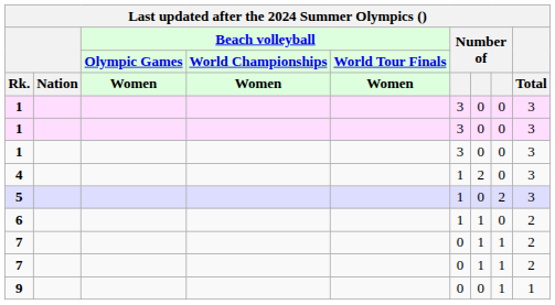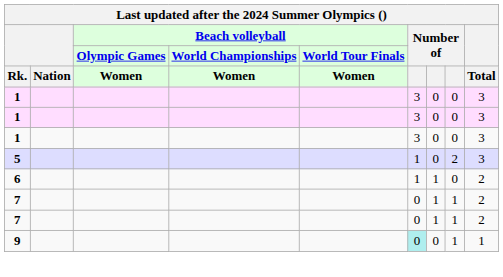 <table class="wikitable" style="margin-top:0em; text-align:center; font-size:100%;">
 <tr>
 <th colspan="9">Last updated after the 2024 Summer Olympics ()</th>
 </tr>
 <tr>
 <th rowspan="2" colspan="2"></th>
 <th colspan="3" style="background:#dfd;"><a href='#'>Beach volleyball</a></th>
 <th rowspan="2" colspan="3">Number of</th>
 <th rowspan="2"></th>
 </tr>
 <tr>
 <th style="background:#dfd;"><a href='#'>Olympic Games</a></th>
 <th style="background:#dfd;"><a href='#'>World Championships</a></th>
 <th style="background:#dfd;"><a href='#'>World Tour Finals</a></th>
 </tr>
 <tr>
 <th style="width:1em;">Rk.</th>
 <th>Nation</th>
 <th style="background:#dfd;">Women</th>
 <th style="background:#dfd;">Women</th>
 <th style="background:#dfd;">Women</th>
 <th style="width:1em;"></th>
 <th style="width:1em;"></th>
 <th style="width:1em;"></th>
 <th style="width:1em;">Total</th>
 </tr>
 <tr style="background: #fdf;">
 <td><strong>1</strong></td>
 <td style="text-align:left;"></td>
 <td></td>
 <td></td>
 <td></td>
 <td>3</td>
 <td>0</td>
 <td>0</td>
 <td>3</td>
 </tr>
 <tr style="background: #fdf;">
 <td><strong>1</strong></td>
 <td style="text-align:left;"></td>
 <td></td>
 <td></td>
 <td></td>
 <td>3</td>
 <td>0</td>
 <td>0</td>
 <td>3</td>
 </tr>
 <tr>
 <td><strong>1</strong></td>
 <td style="text-align:left;"></td>
 <td></td>
 <td></td>
 <td></td>
 <td>3</td>
 <td>0</td>
 <td>0</td>
 <td>3</td>
 </tr>
-<tr>
-<td><strong>4</strong></td>
-<td style="text-align:left;"></td>
-<td></td>
-<td></td>
-<td></td>
-<td>1</td>
-<td>2</td>
-<td>0</td>
-<td>3</td>
-</tr>
 <tr style="background: #ddf;">
 <td><strong>5</strong></td>
 <td style="text-align:left;"></td>
 <td></td>
 <td></td>
 <td></td>
 <td>1</td>
 <td>0</td>
 <td>2</td>
 <td>3</td>
 </tr>
 <tr>
 <td><strong>6</strong></td>
 <td style="text-align:left;"></td>
 <td></td>
 <td></td>
 <td></td>
 <td>1</td>
 <td>1</td>
 <td>0</td>
 <td>2</td>
 </tr>
 <tr>
 <td><strong>7</strong></td>
 <td style="text-align:left;"></td>
 <td></td>
 <td></td>
 <td></td>
 <td>0</td>
 <td>1</td>
 <td>1</td>
 <td>2</td>
 </tr>
 <tr>
 <td><strong>7</strong></td>
 <td style="text-align:left;"></td>
 <td></td>
 <td></td>
 <td></td>
 <td>0</td>
 <td>1</td>
 <td>1</td>
 <td>2</td>
 </tr>
 <tr>
 <td><strong>9</strong></td>
 <td style="text-align:left;"></td>
 <td></td>
 <td></td>
 <td></td>
-<td>0</td>
+<td style="background: paleturquoise;">0</td>
 <td>0</td>
 <td>1</td>
 <td>1</td>
 </tr>
 </table>
